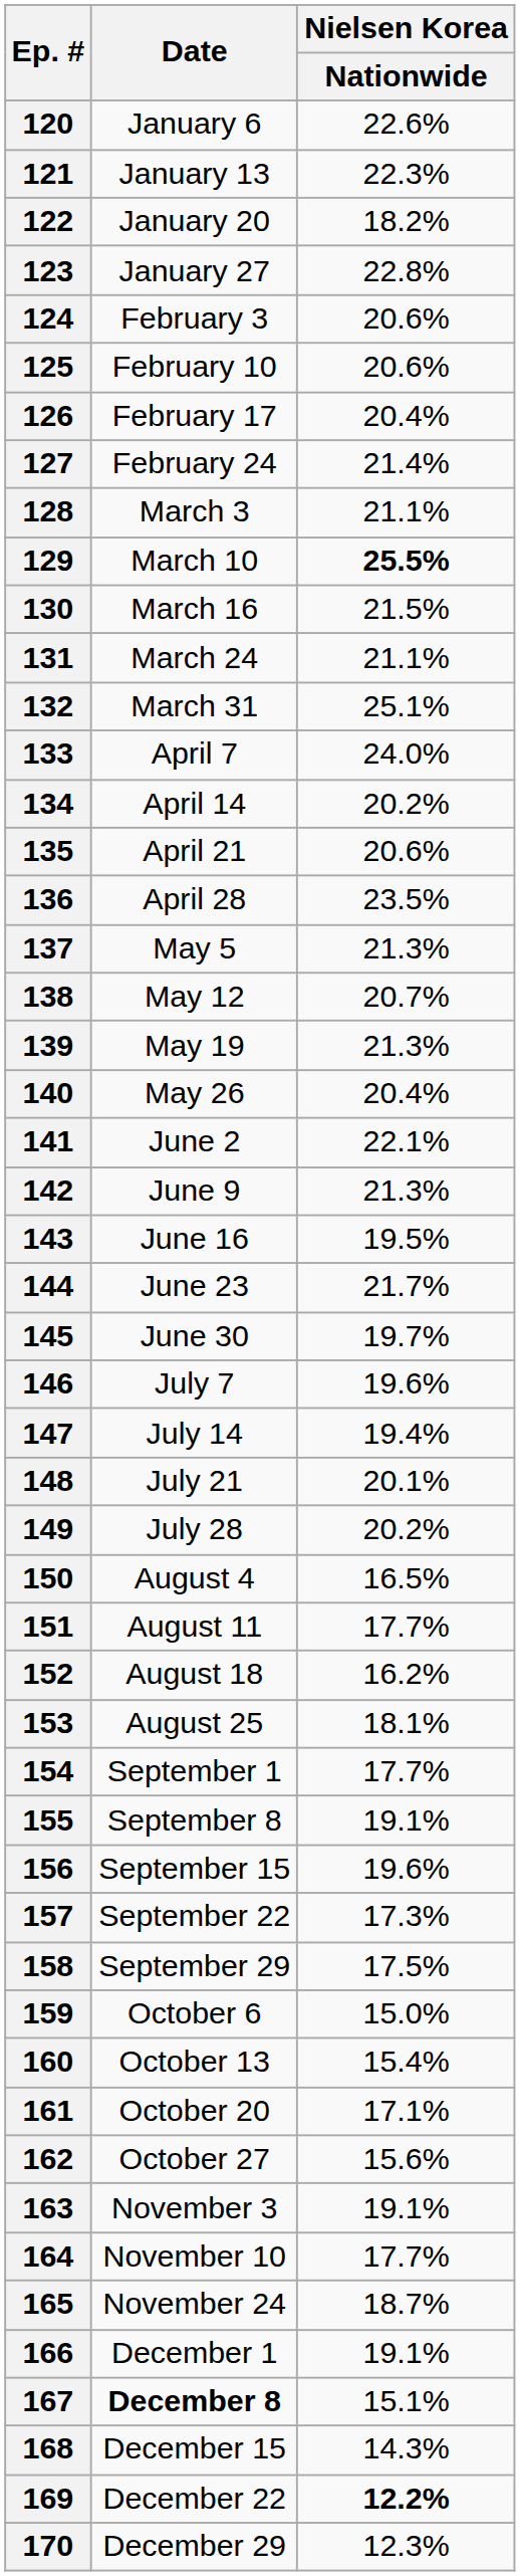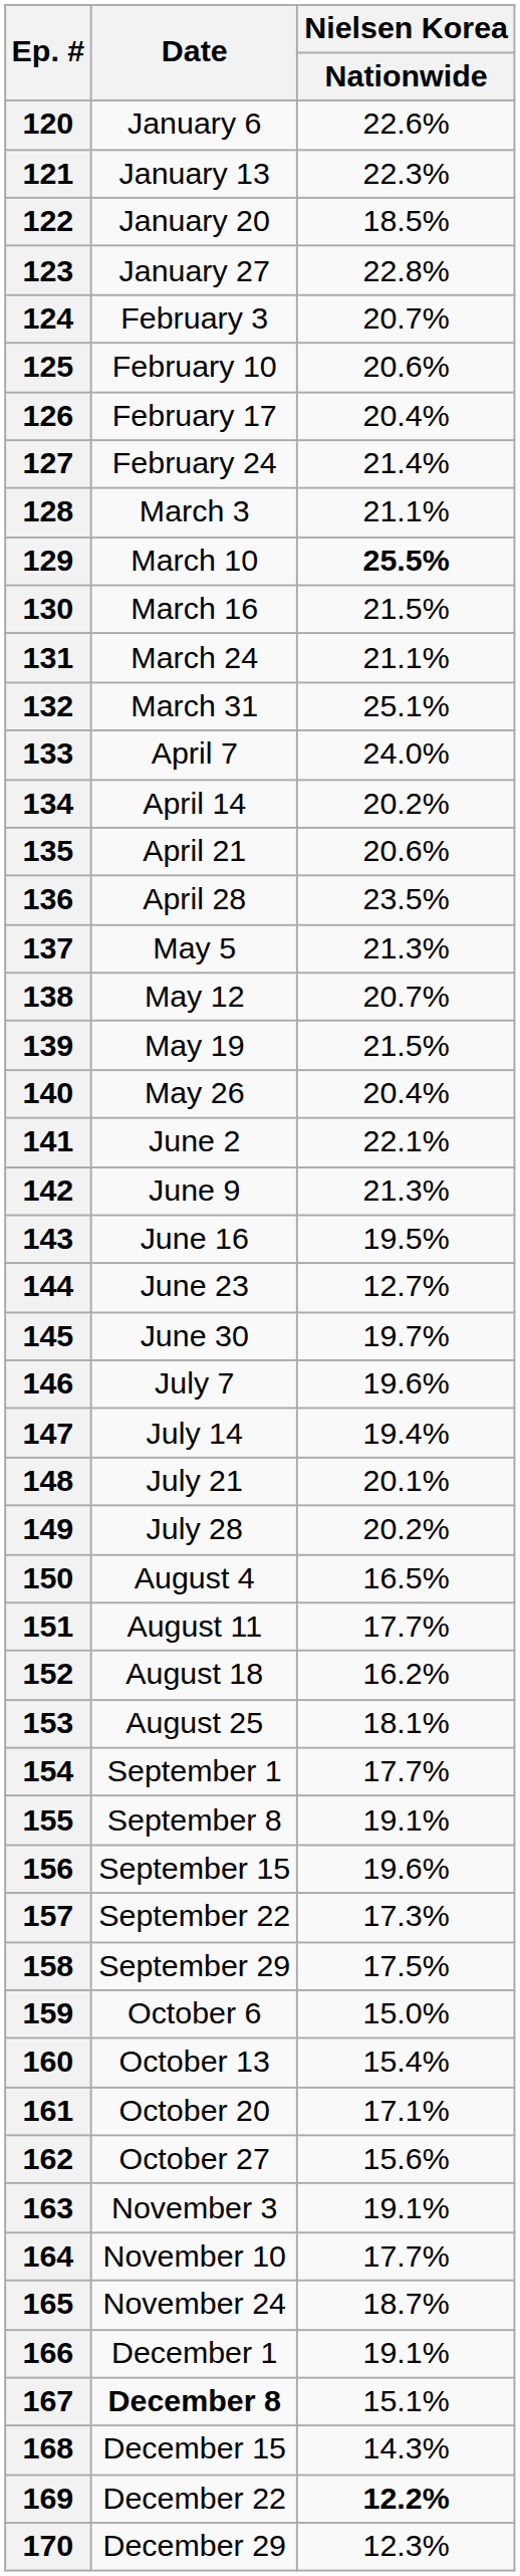 <table class="wikitable" style="text-align:center;max-width:650px; margin-left: auto; margin-right: auto; border: none;">
 <tr>
 </tr>
 <tr>
 <th rowspan=2>Ep. #</th>
 <th rowspan=2>Date</th>
 <th>Nielsen Korea</th>
 </tr>
 <tr>
 <th colspan=2>Nationwide</th>
 </tr>
 <tr>
 <th>120</th>
 <td>January 6</td>
 <td>22.6%</td>
 </tr>
 <tr>
 <th>121</th>
 <td>January 13</td>
 <td>22.3%</td>
 </tr>
 <tr>
 <th>122</th>
 <td>January 20</td>
-<td>18.2%</td>
+<td>18.5%</td>
 </tr>
 <tr>
 <th>123</th>
 <td>January 27</td>
 <td>22.8%</td>
 </tr>
 <tr>
 <th>124</th>
 <td>February 3</td>
-<td>20.6%</td>
+<td>20.7%</td>
 </tr>
 <tr>
 <th>125</th>
 <td>February 10</td>
 <td>20.6%</td>
 </tr>
 <tr>
 <th>126</th>
 <td>February 17</td>
 <td>20.4%</td>
 </tr>
 <tr>
 <th>127</th>
 <td>February 24</td>
 <td>21.4%</td>
 </tr>
 <tr>
 <th>128</th>
 <td>March 3</td>
 <td>21.1%</td>
 </tr>
 <tr>
 <th>129</th>
 <td>March 10</td>
 <td><span><strong>25.5%</strong></span></td>
 </tr>
 <tr>
 <th>130</th>
 <td>March 16</td>
 <td>21.5%</td>
 </tr>
 <tr>
 <th>131</th>
 <td>March 24</td>
 <td>21.1%</td>
 </tr>
 <tr>
 <th>132</th>
 <td>March 31</td>
 <td>25.1%</td>
 </tr>
 <tr>
 <th>133</th>
 <td>April 7</td>
 <td>24.0%</td>
 </tr>
 <tr>
 <th>134</th>
 <td>April 14</td>
 <td>20.2%</td>
 </tr>
 <tr>
 <th>135</th>
 <td>April 21</td>
 <td>20.6%</td>
 </tr>
 <tr>
 <th>136</th>
 <td>April 28</td>
 <td>23.5%</td>
 </tr>
 <tr>
 <th>137</th>
 <td>May 5</td>
 <td>21.3%</td>
 </tr>
 <tr>
 <th>138</th>
 <td>May 12</td>
 <td>20.7%</td>
 </tr>
 <tr>
 <th>139</th>
 <td>May 19</td>
-<td>21.3%</td>
+<td>21.5%</td>
 </tr>
 <tr>
 <th>140</th>
 <td>May 26</td>
 <td>20.4%</td>
 </tr>
 <tr>
 <th>141</th>
 <td>June 2</td>
 <td>22.1%</td>
 </tr>
 <tr>
 <th>142</th>
 <td>June 9</td>
 <td>21.3%</td>
 </tr>
 <tr>
 <th>143</th>
 <td>June 16</td>
 <td>19.5%</td>
 </tr>
 <tr>
 <th>144</th>
 <td>June 23</td>
-<td>21.7%</td>
+<td>12.7%</td>
 </tr>
 <tr>
 <th>145</th>
 <td>June 30</td>
 <td>19.7%</td>
 </tr>
 <tr>
 <th>146</th>
 <td>July 7</td>
 <td>19.6%</td>
 </tr>
 <tr>
 <th>147</th>
 <td>July 14</td>
 <td>19.4%</td>
 </tr>
 <tr>
 <th>148</th>
 <td>July 21</td>
 <td>20.1%</td>
 </tr>
 <tr>
 <th>149</th>
 <td>July 28</td>
 <td>20.2%</td>
 </tr>
 <tr>
 <th>150</th>
 <td>August 4</td>
 <td>16.5%</td>
 </tr>
 <tr>
 <th>151</th>
 <td>August 11</td>
 <td>17.7%</td>
 </tr>
 <tr>
 <th>152</th>
 <td>August 18</td>
 <td>16.2%</td>
 </tr>
 <tr>
 <th>153</th>
 <td>August 25</td>
 <td>18.1%</td>
 </tr>
 <tr>
 <th>154</th>
 <td>September 1</td>
 <td>17.7%</td>
 </tr>
 <tr>
 <th>155</th>
 <td>September 8</td>
 <td>19.1%</td>
 </tr>
 <tr>
 <th>156</th>
 <td>September 15</td>
 <td>19.6%</td>
 </tr>
 <tr>
 <th>157</th>
 <td>September 22</td>
 <td>17.3%</td>
 </tr>
 <tr>
 <th>158</th>
 <td>September 29</td>
 <td>17.5%</td>
 </tr>
 <tr>
 <th>159</th>
 <td>October 6</td>
 <td>15.0%</td>
 </tr>
 <tr>
 <th>160</th>
 <td>October 13</td>
 <td>15.4%</td>
 </tr>
 <tr>
 <th>161</th>
 <td>October 20</td>
 <td>17.1%</td>
 </tr>
 <tr>
 <th>162</th>
 <td>October 27</td>
 <td>15.6%</td>
 </tr>
 <tr>
 <th>163</th>
 <td>November 3</td>
 <td>19.1%</td>
 </tr>
 <tr>
 <th>164</th>
 <td>November 10</td>
 <td>17.7%</td>
 </tr>
 <tr>
 <th>165</th>
 <td>November 24</td>
 <td>18.7%</td>
 </tr>
 <tr>
 <th>166</th>
 <td>December 1</td>
 <td>19.1%</td>
 </tr>
 <tr>
 <th>167</th>
 <td><strong>December 8</strong></td>
 <td>15.1%</td>
 </tr>
 <tr>
 <th>168</th>
 <td>December 15</td>
 <td>14.3%</td>
 </tr>
 <tr>
 <th>169</th>
 <td>December 22</td>
 <td><span><strong>12.2%</strong></span></td>
 </tr>
 <tr>
 <th>170</th>
 <td>December 29</td>
 <td>12.3%</td>
 </tr>
 </table>
